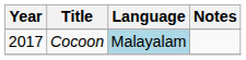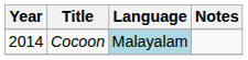 <table class="wikitable">
 <tr>
 <th>Year</th>
 <th>Title</th>
 <th>Language</th>
 <th>Notes</th>
 </tr>
 <tr>
 </tr>
 <tr>
-<td>2017</td>
+<td>2014</td>
 <td><em>Cocoon</em></td>
 <td style="background: lightblue;">Malayalam</td>
 <td></td>
 </tr>
 <tr>
 </tr>
 </table>
